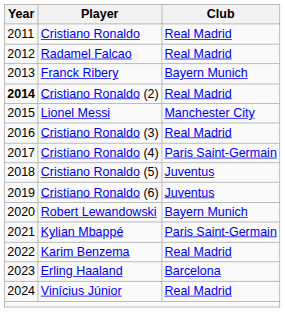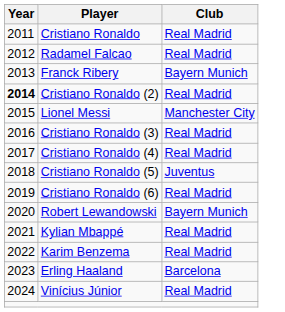 <table class="wikitable">
 <tr>
 <th>Year</th>
 <th>Player</th>
 <th>Club</th>
 </tr>
 <tr>
 <td>2011</td>
 <td> <a href='#'>Cristiano Ronaldo</a></td>
 <td> <a href='#'>Real Madrid</a></td>
 </tr>
 <tr>
 <td>2012</td>
 <td> <a href='#'>Radamel Falcao</a></td>
 <td> <a href='#'>Real Madrid</a></td>
 </tr>
 <tr>
 <td>2013</td>
 <td> <a href='#'>Franck Ribery</a></td>
 <td> <a href='#'>Bayern Munich</a></td>
 </tr>
 <tr>
 <td><strong>2014</strong></td>
 <td> <a href='#'>Cristiano Ronaldo</a> (2)</td>
 <td> <a href='#'>Real Madrid</a></td>
 </tr>
 <tr>
 <td>2015</td>
 <td> <a href='#'>Lionel Messi</a></td>
 <td> <a href='#'>Manchester City</a></td>
 </tr>
 <tr>
 <td>2016</td>
 <td> <a href='#'>Cristiano Ronaldo</a> (3)</td>
 <td> <a href='#'>Real Madrid</a></td>
 </tr>
 <tr>
 <td>2017</td>
 <td> <a href='#'>Cristiano Ronaldo</a> (4)</td>
-<td> <a href='#'>Paris Saint-Germain</a></td>
+<td> <a href='#'>Real Madrid</a></td>
 </tr>
 <tr>
 <td>2018</td>
 <td> <a href='#'>Cristiano Ronaldo</a> (5)</td>
 <td> <a href='#'>Juventus</a></td>
 </tr>
 <tr>
 <td>2019</td>
 <td> <a href='#'>Cristiano Ronaldo</a> (6)</td>
-<td> <a href='#'>Juventus</a></td>
+<td> <a href='#'>Real Madrid</a></td>
 </tr>
 <tr>
 <td>2020</td>
 <td> <a href='#'>Robert Lewandowski</a></td>
 <td> <a href='#'>Bayern Munich</a></td>
 </tr>
 <tr>
 <td>2021</td>
 <td> <a href='#'>Kylian Mbappé</a></td>
-<td> <a href='#'>Paris Saint-Germain</a></td>
+<td> <a href='#'>Real Madrid</a></td>
 </tr>
 <tr>
 <td>2022</td>
 <td> <a href='#'>Karim Benzema</a></td>
 <td> <a href='#'>Real Madrid</a></td>
 </tr>
 <tr>
 <td>2023</td>
 <td> <a href='#'>Erling Haaland</a></td>
 <td> <a href='#'>Barcelona</a></td>
 </tr>
 <tr>
 <td>2024</td>
 <td> <a href='#'>Vinícius Júnior</a></td>
 <td> <a href='#'>Real Madrid</a></td>
 </tr>
 <tr>
 <td colspan="3"></td>
 </tr>
 </table>
